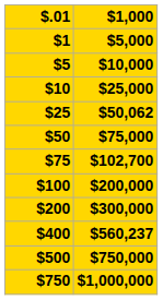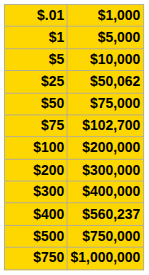 <table class="wikitable" style="background: gold; text-align: right">
 <tr>
 <td width=65px><strong>$.01</strong></td>
 <td width=65px><strong>$1,000</strong></td>
 </tr>
 <tr>
 <td><strong>$1</strong></td>
 <td><strong>$5,000</strong></td>
 </tr>
 <tr>
 <td><strong>$5</strong></td>
 <td><strong>$10,000</strong></td>
-</tr>
-<tr>
-<td><strong>$10</strong></td>
-<td><strong>$25,000</strong></td>
 </tr>
 <tr>
 <td><strong>$25</strong></td>
 <td><strong>$50,062</strong></td>
 </tr>
 <tr>
 <td><strong>$50</strong></td>
 <td><strong>$75,000</strong></td>
 </tr>
 <tr>
 <td><strong>$75</strong></td>
 <td><strong>$102,700</strong></td>
 </tr>
 <tr>
 <td><strong>$100</strong></td>
 <td><strong>$200,000</strong></td>
 </tr>
 <tr>
 <td><strong>$200</strong></td>
 <td><strong>$300,000</strong></td>
 </tr>
 <tr>
+<td><strong>$300</strong></td>
+<td><strong>$400,000</strong></td>
+</tr>
+<tr>
 <td><strong>$400</strong></td>
 <td><strong>$560,237</strong></td>
 </tr>
 <tr>
 <td><strong>$500</strong></td>
 <td><strong>$750,000</strong></td>
 </tr>
 <tr>
 <td><strong>$750</strong></td>
 <td><strong>$1,000,000</strong></td>
 </tr>
 </table>
